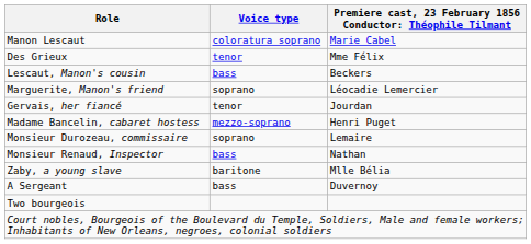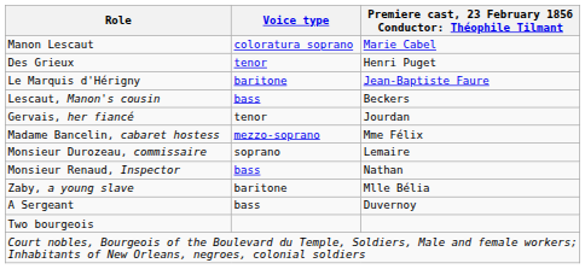 <table class="wikitable">
 <tr>
 <th>Role</th>
 <th><a href='#'>Voice type</a></th>
 <th>Premiere cast, 23 February 1856<br>Conductor: <a href='#'>Théophile Tilmant</a></th>
 </tr>
 <tr>
 <td>Manon Lescaut</td>
 <td><a href='#'>coloratura soprano</a></td>
 <td><a href='#'>Marie Cabel</a></td>
 </tr>
 <tr>
 <td>Des Grieux</td>
 <td><a href='#'>tenor</a></td>
-<td>Mme Félix</td>
+<td>Henri Puget</td>
+</tr>
+<tr>
+<td>Le Marquis d'Hérigny</td>
+<td><a href='#'>baritone</a></td>
+<td><a href='#'>Jean-Baptiste Faure</a></td>
 </tr>
 <tr>
 <td>Lescaut, <em>Manon's cousin</em></td>
 <td><a href='#'>bass</a></td>
 <td>Beckers</td>
-</tr>
-<tr>
-<td>Marguerite, <em>Manon's friend</em></td>
-<td>soprano</td>
-<td>Léocadie Lemercier</td>
 </tr>
 <tr>
 <td>Gervais, <em>her fiancé</em></td>
 <td>tenor</td>
 <td>Jourdan</td>
 </tr>
 <tr>
 <td>Madame Bancelin, <em>cabaret hostess</em></td>
 <td><a href='#'>mezzo-soprano</a></td>
-<td>Henri Puget</td>
+<td>Mme Félix</td>
 </tr>
 <tr>
 <td>Monsieur Durozeau, <em>commissaire</em></td>
 <td>soprano</td>
 <td>Lemaire</td>
 </tr>
 <tr>
 <td>Monsieur Renaud, <em>Inspector</em></td>
 <td><a href='#'>bass</a></td>
 <td>Nathan</td>
 </tr>
 <tr>
 <td>Zaby, <em>a young slave</em></td>
 <td>baritone</td>
 <td>Mlle Bélia</td>
 </tr>
 <tr>
 <td>A Sergeant</td>
 <td>bass</td>
 <td>Duvernoy</td>
 </tr>
 <tr>
 <td>Two bourgeois</td>
 <td></td>
 <td></td>
 </tr>
 <tr>
 <td colspan="3"><em>Court nobles, Bourgeois of the Boulevard du Temple, Soldiers, Male and female workers; <br>Inhabitants of New Orleans, negroes, colonial soldiers</em></td>
 </tr>
 </table>
